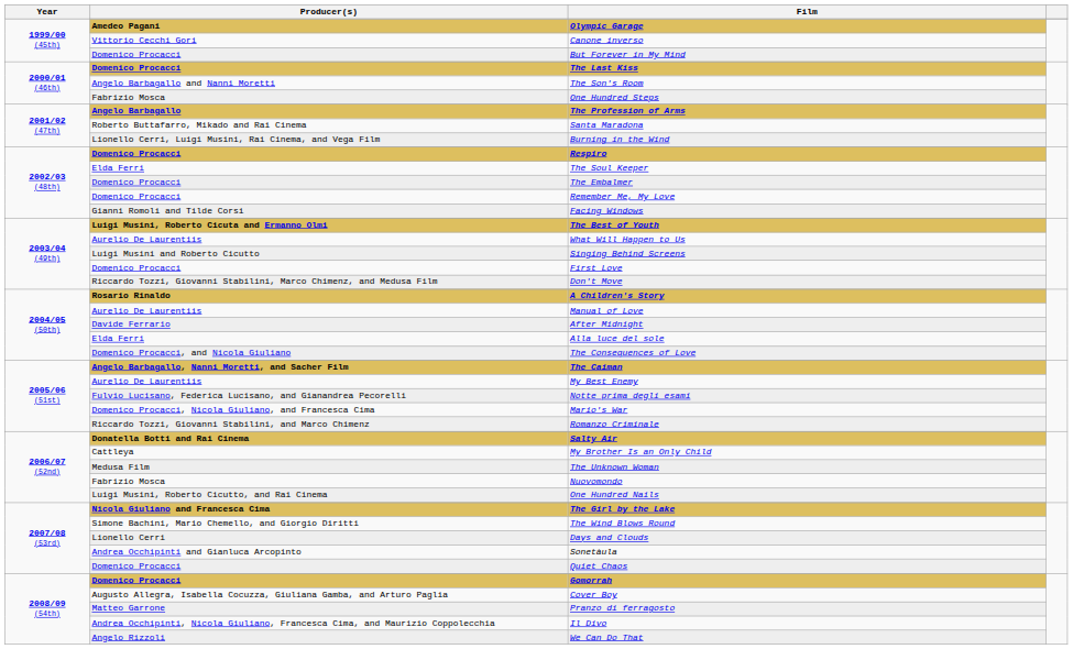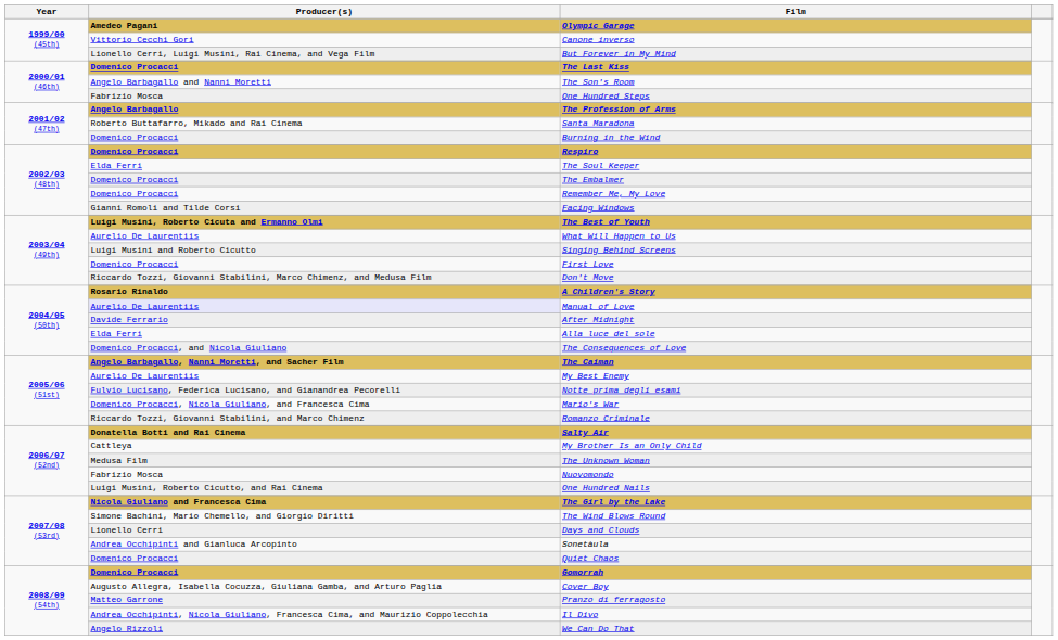 <table class="wikitable" style="width:100%">
 <tr bgcolor="#bebebe">
 <th width="8%">Year</th>
 <th width="45%">Producer(s)</th>
 <th width="45%">Film</th>
 <th width="2%" class="unstable"></th>
 </tr>
 <tr>
 <td rowspan=4 style="text-align:center"><strong><a href='#'>1999/00</a></strong><br><small><a href='#'>(45th)</a></small></td>
 </tr>
 <tr>
 <td style="background:#DDBF5F"><strong>Amedeo Pagani</strong></td>
 <td style="background:#DDBF5F"><strong><em><a href='#'>Olympic Garage</a></em></strong></td>
 <td rowspan=4 style="text-align:center"></td>
 </tr>
 <tr>
 <td><a href='#'>Vittorio Cecchi Gori</a></td>
 <td><em><a href='#'>Canone inverso</a></em></td>
 </tr>
 <tr style="background:#eee;">
-<td><a href='#'>Domenico Procacci</a></td>
+<td>Lionello Cerri, Luigi Musini, Rai Cinema, and Vega Film</td>
 <td><em><a href='#'>But Forever in My Mind</a></em></td>
 </tr>
 <tr>
 <td rowspan=4 style="text-align:center"><strong><a href='#'>2000/01</a></strong><br><small><a href='#'>(46th)</a></small></td>
 </tr>
 <tr>
 <td style="background:#DDBF5F"><strong><a href='#'>Domenico Procacci</a></strong></td>
 <td style="background:#DDBF5F"><strong><em><a href='#'>The Last Kiss</a></em></strong></td>
 <td rowspan=4 style="text-align:center"></td>
 </tr>
 <tr>
 <td><a href='#'>Angelo Barbagallo</a> and <a href='#'>Nanni Moretti</a></td>
 <td><em><a href='#'>The Son's Room</a></em></td>
 </tr>
 <tr style="background:#eee;">
 <td>Fabrizio Mosca</td>
 <td><em><a href='#'>One Hundred Steps</a></em></td>
 </tr>
 <tr>
 <td rowspan=4 style="text-align:center"><strong><a href='#'>2001/02</a></strong><br><small><a href='#'>(47th)</a></small></td>
 </tr>
 <tr>
 <td style="background:#DDBF5F"><strong><a href='#'>Angelo Barbagallo</a></strong></td>
 <td style="background:#DDBF5F"><strong><em><a href='#'>The Profession of Arms</a></em></strong></td>
 <td rowspan=4 style="text-align:center"></td>
 </tr>
 <tr>
 <td>Roberto Buttafarro, Mikado and Rai Cinema</td>
 <td><em><a href='#'>Santa Maradona</a></em></td>
 </tr>
 <tr style="background:#eee;">
-<td>Lionello Cerri, Luigi Musini, Rai Cinema, and Vega Film</td>
+<td><a href='#'>Domenico Procacci</a></td>
 <td><em><a href='#'>Burning in the Wind</a></em></td>
 </tr>
 <tr>
 <td rowspan=6 style="text-align:center"><strong><a href='#'>2002/03</a></strong><br><small><a href='#'>(48th)</a></small></td>
 </tr>
 <tr>
 <td style="background:#DDBF5F"><strong><a href='#'>Domenico Procacci</a></strong></td>
 <td style="background:#DDBF5F"><strong><em><a href='#'>Respiro</a></em></strong></td>
 <td rowspan=6 style="text-align:center"></td>
 </tr>
 <tr>
 <td><a href='#'>Elda Ferri</a></td>
 <td><em><a href='#'>The Soul Keeper</a></em></td>
 </tr>
 <tr style="background:#eee;">
 <td><a href='#'>Domenico Procacci</a></td>
 <td><em><a href='#'>The Embalmer</a></em></td>
 </tr>
 <tr>
 <td><a href='#'>Domenico Procacci</a></td>
 <td><em><a href='#'>Remember Me, My Love</a></em></td>
 </tr>
 <tr style="background:#eee;">
 <td>Gianni Romoli and Tilde Corsi</td>
 <td><em><a href='#'>Facing Windows</a></em></td>
 </tr>
 <tr>
 <td rowspan=6 style="text-align:center"><strong><a href='#'>2003/04</a></strong><br><small><a href='#'>(49th)</a></small></td>
 </tr>
 <tr>
 <td style="background:#DDBF5F"><strong>Luigi Musini, Roberto Cicuta and <a href='#'>Ermanno Olmi</a></strong></td>
 <td style="background:#DDBF5F"><strong><em><a href='#'>The Best of Youth</a></em></strong></td>
 <td rowspan=6 style="text-align:center"></td>
 </tr>
 <tr>
 <td><a href='#'>Aurelio De Laurentiis</a></td>
 <td><em><a href='#'>What Will Happen to Us</a></em></td>
 </tr>
 <tr style="background:#eee;">
 <td>Luigi Musini and Roberto Cicutto</td>
 <td><em><a href='#'>Singing Behind Screens</a></em></td>
 </tr>
 <tr>
 <td><a href='#'>Domenico Procacci</a></td>
 <td><em><a href='#'>First Love</a></em></td>
 </tr>
 <tr style="background:#eee;">
 <td>Riccardo Tozzi, Giovanni Stabilini, Marco Chimenz, and Medusa Film</td>
 <td><em><a href='#'>Don't Move</a></em></td>
 </tr>
 <tr>
 <td rowspan=6 style="text-align:center"><strong><a href='#'>2004/05</a></strong><br><small><a href='#'>(50th)</a></small></td>
 </tr>
 <tr>
 <td style="background:#DDBF5F"><strong>Rosario Rinaldo</strong></td>
 <td style="background:#DDBF5F"><strong><em><a href='#'>A Children's Story</a></em></strong></td>
 <td rowspan=6 style="text-align:center"></td>
 </tr>
 <tr>
-<td><a href='#'>Aurelio De Laurentiis</a></td>
+<td style="background: lavender;"><a href='#'>Aurelio De Laurentiis</a></td>
 <td><em><a href='#'>Manual of Love</a></em></td>
 </tr>
 <tr style="background:#eee;">
 <td><a href='#'>Davide Ferrario</a></td>
 <td><em><a href='#'>After Midnight</a></em></td>
 </tr>
 <tr>
 <td><a href='#'>Elda Ferri</a></td>
 <td><em><a href='#'>Alla luce del sole</a></em></td>
 </tr>
 <tr style="background:#eee;">
 <td><a href='#'>Domenico Procacci</a>, and <a href='#'>Nicola Giuliano</a></td>
 <td><em><a href='#'>The Consequences of Love</a></em></td>
 </tr>
 <tr>
 <td rowspan=6 style="text-align:center"><strong><a href='#'>2005/06</a></strong><br><small><a href='#'>(51st)</a></small></td>
 </tr>
 <tr>
 <td style="background:#DDBF5F"><strong><a href='#'>Angelo Barbagallo</a>, <a href='#'>Nanni Moretti</a>, and Sacher Film</strong></td>
 <td style="background:#DDBF5F"><strong><em><a href='#'>The Caiman</a></em></strong></td>
 <td rowspan=6 style="text-align:center"></td>
 </tr>
 <tr>
 <td><a href='#'>Aurelio De Laurentiis</a></td>
 <td><em><a href='#'>My Best Enemy</a></em></td>
 </tr>
 <tr style="background:#eee;">
 <td><a href='#'>Fulvio Lucisano</a>, Federica Lucisano, and Gianandrea Pecorelli</td>
 <td><em><a href='#'>Notte prima degli esami</a></em></td>
 </tr>
 <tr>
 <td><a href='#'>Domenico Procacci</a>, <a href='#'>Nicola Giuliano</a>, and Francesca Cima</td>
 <td><em><a href='#'>Mario's War</a></em></td>
 </tr>
 <tr style="background:#eee;">
 <td>Riccardo Tozzi, Giovanni Stabilini, and Marco Chimenz</td>
 <td><em><a href='#'>Romanzo Criminale</a></em></td>
 </tr>
 <tr>
 <td rowspan=6 style="text-align:center"><strong><a href='#'>2006/07</a></strong><br><small><a href='#'>(52nd)</a></small></td>
 </tr>
 <tr>
 <td style="background:#DDBF5F"><strong>Donatella Botti and Rai Cinema</strong></td>
 <td style="background:#DDBF5F"><strong><em><a href='#'>Salty Air</a></em></strong></td>
 <td rowspan=6 style="text-align:center"></td>
 </tr>
 <tr>
 <td>Cattleya</td>
 <td><em><a href='#'>My Brother Is an Only Child</a></em></td>
 </tr>
 <tr style="background:#eee;">
 <td>Medusa Film</td>
 <td><em><a href='#'>The Unknown Woman</a></em></td>
 </tr>
 <tr>
 <td>Fabrizio Mosca</td>
 <td><em><a href='#'>Nuovomondo</a></em></td>
 </tr>
 <tr style="background:#eee;">
 <td>Luigi Musini, Roberto Cicutto, and Rai Cinema</td>
 <td><em><a href='#'>One Hundred Nails</a></em></td>
 </tr>
 <tr>
 <td rowspan=6 style="text-align:center"><strong><a href='#'>2007/08</a></strong><br><small><a href='#'>(53rd)</a></small></td>
 </tr>
 <tr>
 <td style="background:#DDBF5F"><strong><a href='#'>Nicola Giuliano</a> and Francesca Cima</strong></td>
 <td style="background:#DDBF5F"><strong><em><a href='#'>The Girl by the Lake</a></em></strong></td>
 <td rowspan=6 style="text-align:center"></td>
 </tr>
 <tr>
 <td>Simone Bachini, Mario Chemello, and Giorgio Diritti</td>
 <td><em><a href='#'>The Wind Blows Round</a></em></td>
 </tr>
 <tr style="background:#eee;">
 <td>Lionello Cerri</td>
 <td><em><a href='#'>Days and Clouds</a></em></td>
 </tr>
 <tr>
 <td><a href='#'>Andrea Occhipinti</a> and Gianluca Arcopinto</td>
 <td><em>Sonetàula</em></td>
 </tr>
 <tr style="background:#eee;">
 <td><a href='#'>Domenico Procacci</a></td>
 <td><em><a href='#'>Quiet Chaos</a></em></td>
 </tr>
 <tr>
 <td rowspan=6 style="text-align:center"><strong><a href='#'>2008/09</a></strong><br><small><a href='#'>(54th)</a></small></td>
 </tr>
 <tr>
 <td style="background:#DDBF5F"><strong><a href='#'>Domenico Procacci</a></strong></td>
 <td style="background:#DDBF5F"><strong><em><a href='#'>Gomorrah</a></em></strong></td>
 <td rowspan=6 style="text-align:center"></td>
 </tr>
 <tr>
 <td>Augusto Allegra, Isabella Cocuzza, Giuliana Gamba, and Arturo Paglia</td>
 <td><em><a href='#'>Cover Boy</a></em></td>
 </tr>
 <tr style="background:#eee;">
 <td><a href='#'>Matteo Garrone</a></td>
 <td><em><a href='#'>Pranzo di ferragosto</a></em></td>
 </tr>
 <tr>
 <td><a href='#'>Andrea Occhipinti</a>, <a href='#'>Nicola Giuliano</a>, Francesca Cima, and Maurizio Coppolecchia</td>
 <td><em><a href='#'>Il Divo</a></em></td>
 </tr>
 <tr style="background:#eee;">
 <td><a href='#'>Angelo Rizzoli</a></td>
 <td><em><a href='#'>We Can Do That</a></em></td>
 </tr>
 </table>
